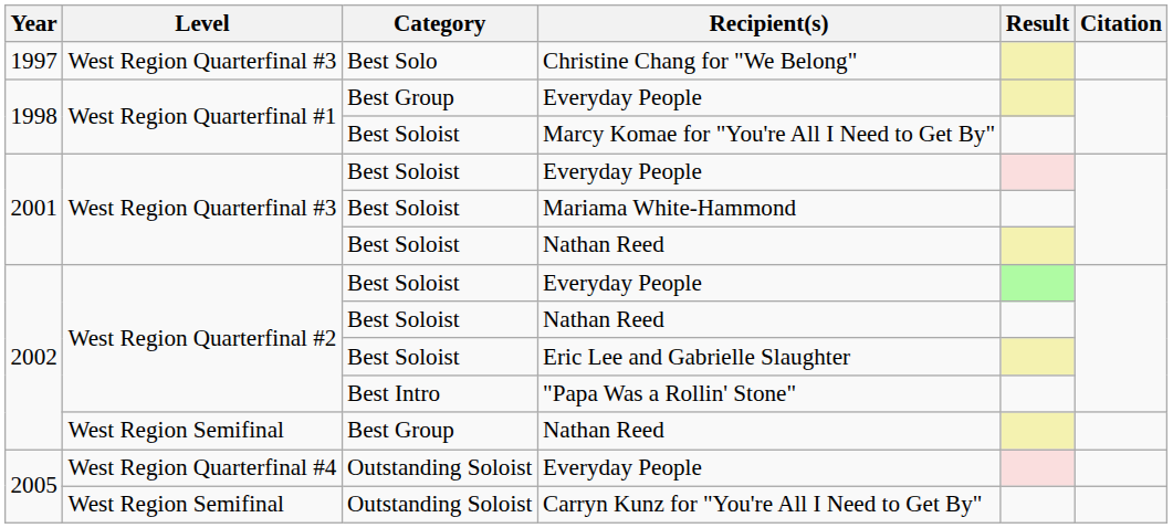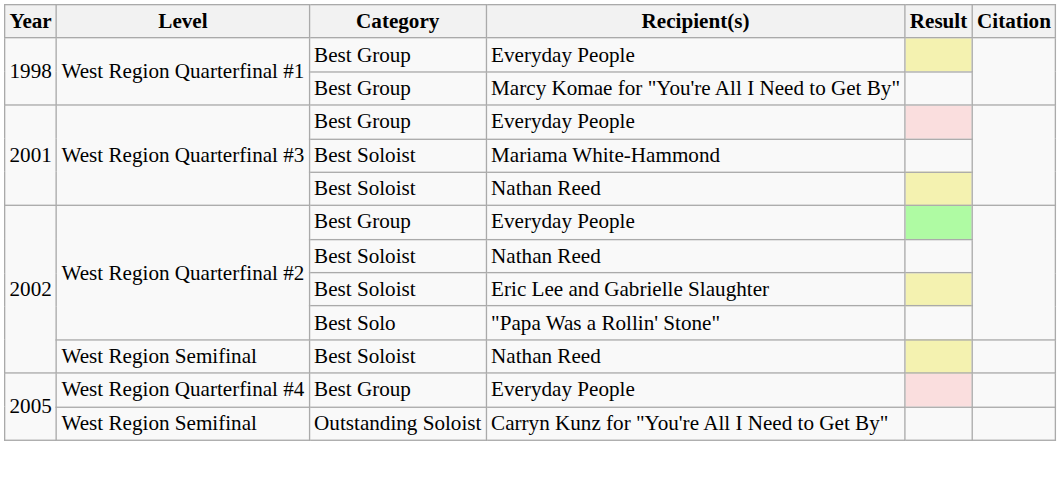 <table class="wikitable sortable">
 <tr>
 <th>Year</th>
 <th>Level</th>
 <th>Category</th>
 <th>Recipient(s)</th>
 <th>Result</th>
 <th class=unsortable>Citation</th>
 </tr>
 <tr>
-<td>1997</td>
-<td>West Region Quarterfinal #3</td>
-<td>Best Solo</td>
-<td>Christine Chang for "We Belong"</td>
-<td style="background: #F4F2B0"></td>
-<td></td>
-</tr>
-<tr>
 <td rowspan="2">1998</td>
 <td rowspan="2">West Region Quarterfinal #1</td>
 <td>Best Group</td>
 <td>Everyday People</td>
 <td style="background: #F4F2B0"></td>
 <td rowspan="2"></td>
 </tr>
 <tr>
-<td>Best Soloist</td>
+<td>Best Group</td>
 <td>Marcy Komae for "You're All I Need to Get By"</td>
 <td></td>
 </tr>
 <tr>
 <td rowspan="3">2001</td>
 <td rowspan="3">West Region Quarterfinal #3</td>
-<td>Best Soloist</td>
+<td>Best Group</td>
 <td>Everyday People</td>
 <td style="background: #FADEDE"></td>
 <td rowspan="3"></td>
 </tr>
 <tr>
 <td>Best Soloist</td>
 <td>Mariama White-Hammond</td>
 <td></td>
 </tr>
 <tr>
 <td>Best Soloist</td>
 <td>Nathan Reed</td>
 <td style="background: #F4F2B0"></td>
 </tr>
 <tr>
 <td rowspan="5">2002</td>
 <td rowspan="4">West Region Quarterfinal #2</td>
-<td>Best Soloist</td>
+<td>Best Group</td>
 <td>Everyday People</td>
 <td style="background: #AFFBA3"></td>
 <td rowspan="4"></td>
 </tr>
 <tr>
 <td>Best Soloist</td>
 <td>Nathan Reed</td>
 <td></td>
 </tr>
 <tr>
 <td>Best Soloist</td>
 <td>Eric Lee and Gabrielle Slaughter</td>
 <td style="background: #F4F2B0"></td>
 </tr>
 <tr>
-<td>Best Intro</td>
+<td>Best Solo</td>
 <td>"Papa Was a Rollin' Stone"</td>
 <td></td>
 </tr>
 <tr>
 <td>West Region Semifinal</td>
-<td>Best Group</td>
+<td>Best Soloist</td>
 <td>Nathan Reed</td>
 <td style="background: #F4F2B0"></td>
 <td></td>
 </tr>
 <tr>
 <td rowspan="2">2005</td>
 <td>West Region Quarterfinal #4</td>
-<td>Outstanding Soloist</td>
+<td>Best Group</td>
 <td>Everyday People</td>
 <td style="background: #FADEDE"></td>
 <td></td>
 </tr>
 <tr>
 <td>West Region Semifinal</td>
 <td>Outstanding Soloist</td>
 <td>Carryn Kunz for "You're All I Need to Get By"</td>
 <td></td>
 <td></td>
 </tr>
 </table>
